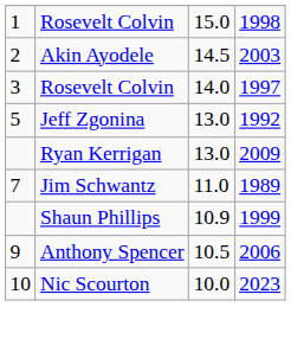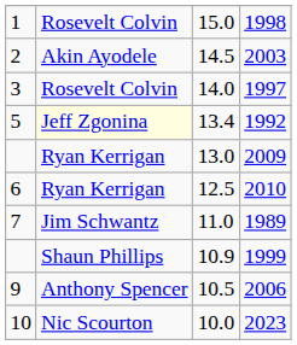 <table class="wikitable">
 <tr>
 </tr>
 <tr>
 <td>1</td>
 <td><a href='#'>Rosevelt Colvin</a></td>
 <td>15.0</td>
 <td><a href='#'>1998</a></td>
 </tr>
 <tr>
 <td>2</td>
 <td><a href='#'>Akin Ayodele</a></td>
 <td>14.5</td>
 <td><a href='#'>2003</a></td>
 </tr>
 <tr>
 <td>3</td>
 <td><a href='#'>Rosevelt Colvin</a></td>
 <td>14.0</td>
 <td><a href='#'>1997</a></td>
 </tr>
 <tr>
 <td>5</td>
-<td><a href='#'>Jeff Zgonina</a></td>
-<td>13.0</td>
+<td style="background: lightyellow;"><a href='#'>Jeff Zgonina</a></td>
+<td>13.4</td>
 <td><a href='#'>1992</a></td>
 </tr>
 <tr>
 <td></td>
 <td><a href='#'>Ryan Kerrigan</a></td>
 <td>13.0</td>
 <td><a href='#'>2009</a></td>
+</tr>
+<tr>
+<td>6</td>
+<td><a href='#'>Ryan Kerrigan</a></td>
+<td>12.5</td>
+<td><a href='#'>2010</a></td>
 </tr>
 <tr>
 <td>7</td>
 <td><a href='#'>Jim Schwantz</a></td>
 <td>11.0</td>
 <td><a href='#'>1989</a></td>
 </tr>
 <tr>
 <td></td>
 <td><a href='#'>Shaun Phillips</a></td>
 <td>10.9</td>
 <td><a href='#'>1999</a></td>
 </tr>
 <tr>
 <td>9</td>
 <td><a href='#'>Anthony Spencer</a></td>
 <td>10.5</td>
 <td><a href='#'>2006</a></td>
 </tr>
 <tr>
 <td>10</td>
 <td><a href='#'>Nic Scourton</a></td>
 <td>10.0</td>
 <td><a href='#'>2023</a></td>
 </tr>
 </table>
